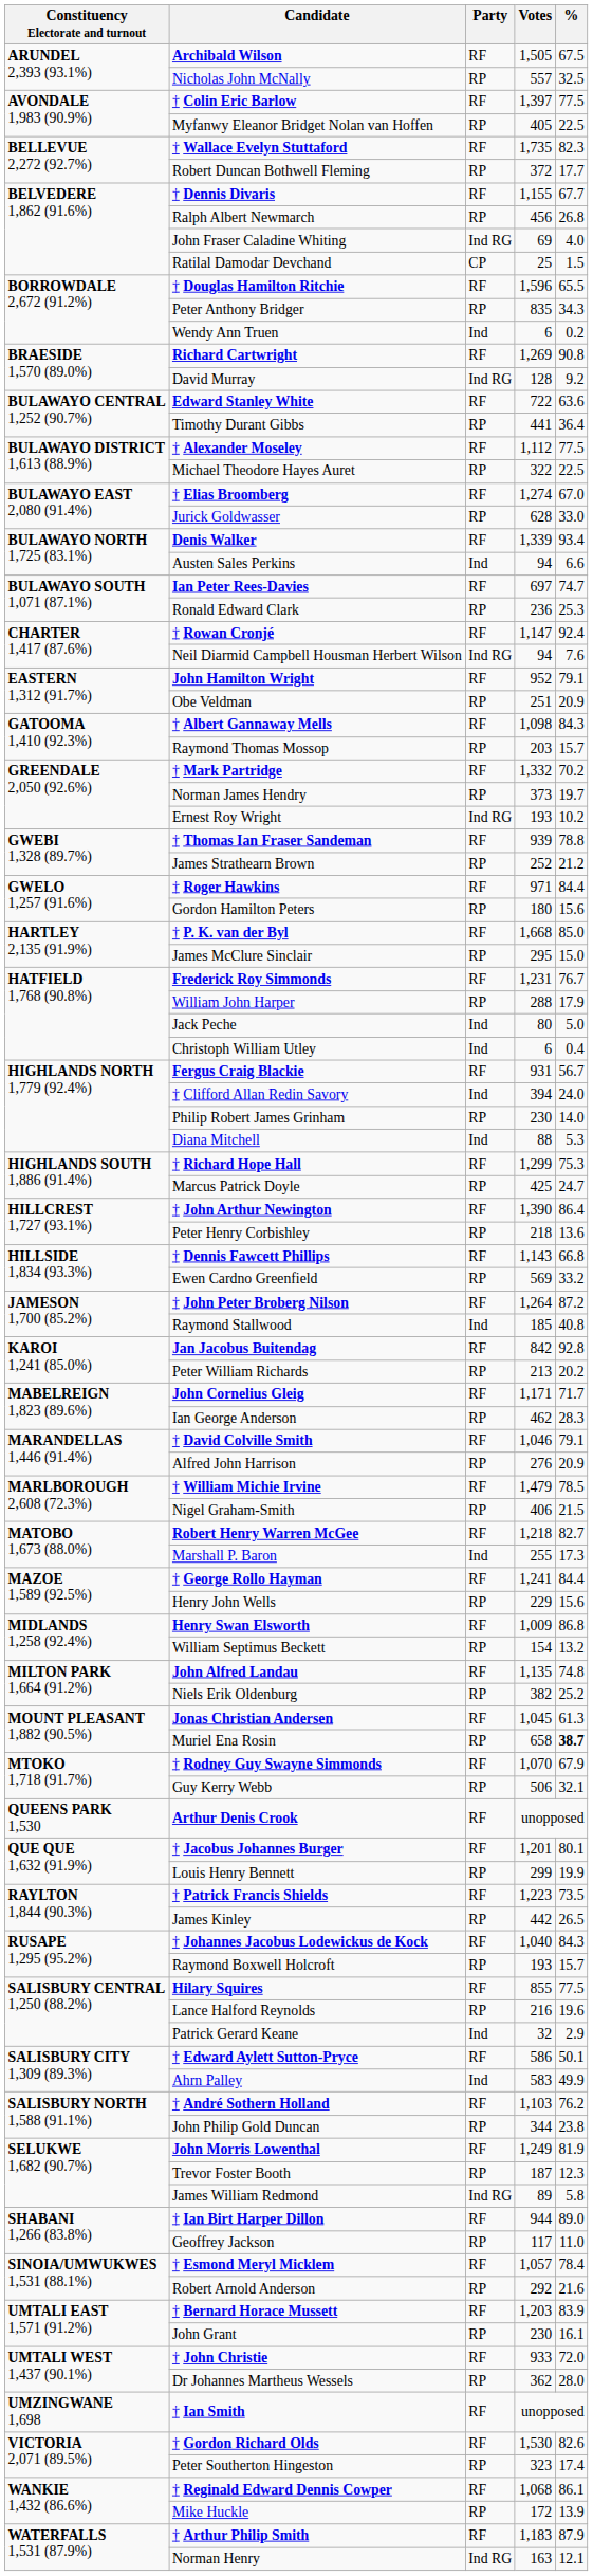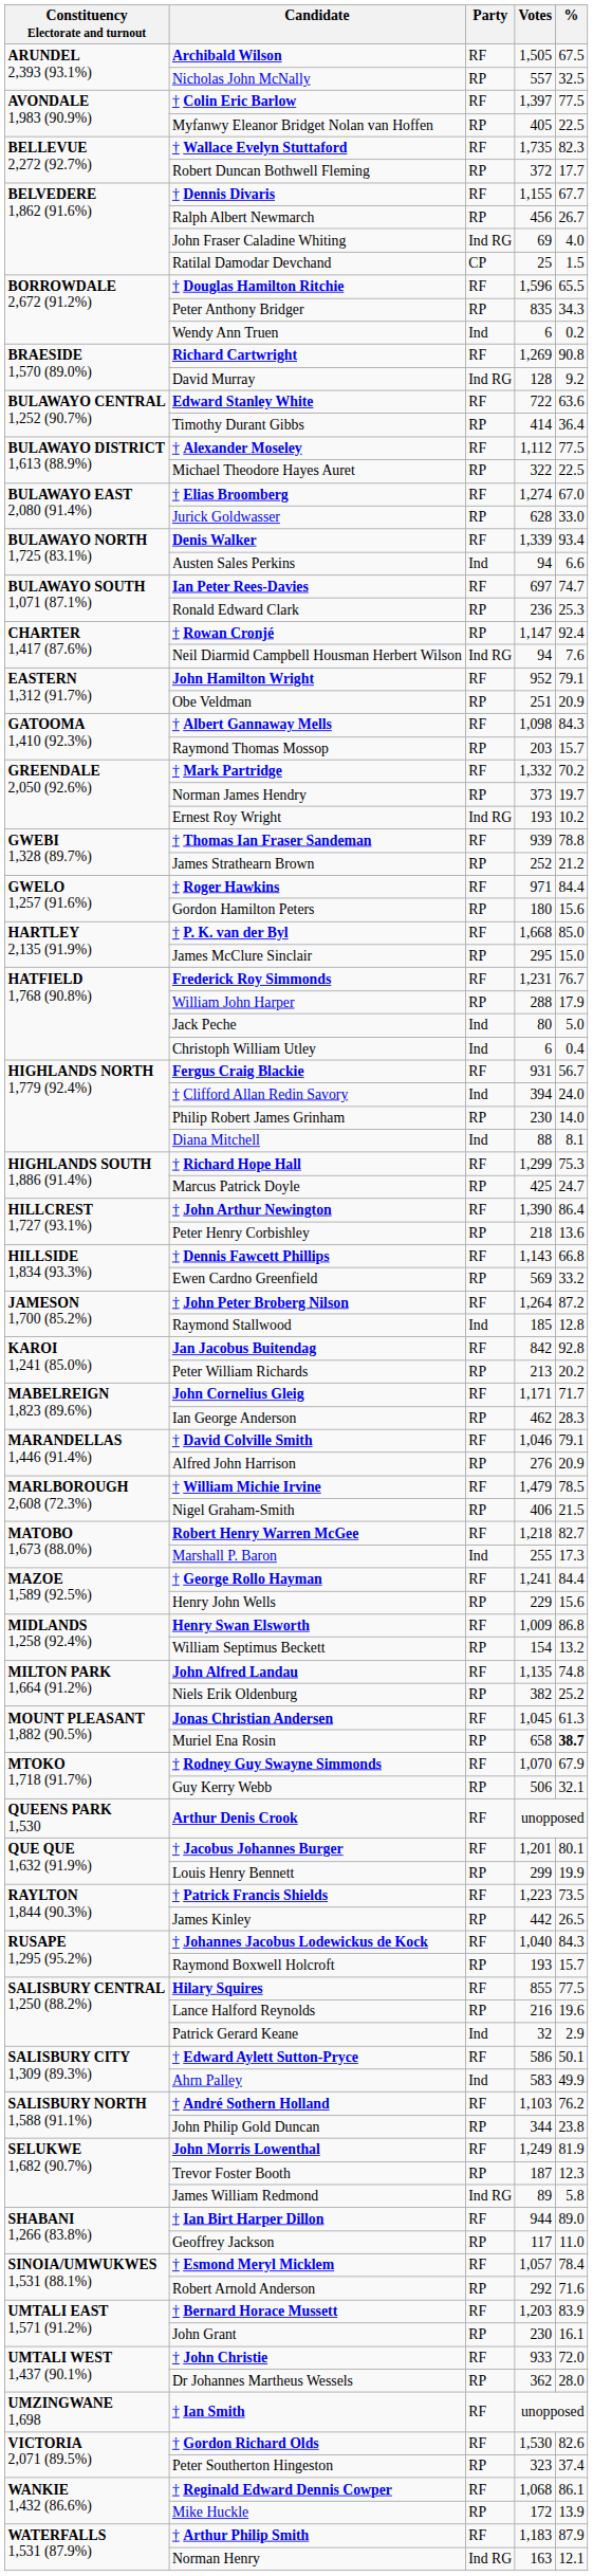 <table class="wikitable">
 <tr>
 <th align="left">Constituency<br><small>Electorate and turnout</small></th>
 <th align="center" valign="top">Candidate</th>
 <th align="center" valign="top">Party</th>
 <th align="center" valign="top">Votes</th>
 <th align="center" valign="top">%</th>
 </tr>
 <tr>
 <td valign="top" rowspan="2"><strong>ARUNDEL</strong><br>2,393 (93.1%)</td>
 <td align="left"><strong><a href='#'>Archibald Wilson</a></strong></td>
 <td align="left">RF</td>
 <td align="right">1,505</td>
 <td align="right">67.5</td>
 </tr>
 <tr>
 <td align="left"><a href='#'>Nicholas John McNally</a></td>
 <td align="left">RP</td>
 <td align="right">557</td>
 <td align="right">32.5</td>
 </tr>
 <tr>
 <td valign="top" rowspan="2"><strong>AVONDALE</strong><br>1,983 (90.9%)</td>
 <td align="left"><a href='#'>†</a> <strong><a href='#'>Colin Eric Barlow</a></strong></td>
 <td align="left">RF</td>
 <td align="right">1,397</td>
 <td align="right">77.5</td>
 </tr>
 <tr>
 <td align="left">Myfanwy Eleanor Bridget Nolan van Hoffen</td>
 <td align="left">RP</td>
 <td align="right">405</td>
 <td align="right">22.5</td>
 </tr>
 <tr>
 <td valign="top" rowspan="2"><strong>BELLEVUE</strong><br>2,272 (92.7%)</td>
 <td align="left"><a href='#'>†</a> <strong><a href='#'>Wallace Evelyn Stuttaford</a></strong></td>
 <td align="left">RF</td>
 <td align="right">1,735</td>
 <td align="right">82.3</td>
 </tr>
 <tr>
 <td align="left">Robert Duncan Bothwell Fleming</td>
 <td align="left">RP</td>
 <td align="right">372</td>
 <td align="right">17.7</td>
 </tr>
 <tr>
 <td valign="top" rowspan="4"><strong>BELVEDERE</strong><br>1,862 (91.6%)</td>
 <td align="left"><a href='#'>†</a> <strong><a href='#'>Dennis Divaris</a></strong></td>
 <td align="left">RF</td>
 <td align="right">1,155</td>
 <td align="right">67.7</td>
 </tr>
 <tr>
 <td align="left">Ralph Albert Newmarch</td>
 <td align="left">RP</td>
 <td align="right">456</td>
-<td align="right">26.8</td>
+<td align="right">26.7</td>
 </tr>
 <tr>
 <td align="left">John Fraser Caladine Whiting</td>
 <td align="left">Ind RG</td>
 <td align="right">69</td>
 <td align="right">4.0</td>
 </tr>
 <tr>
 <td align="left">Ratilal Damodar Devchand</td>
 <td align="left">CP</td>
 <td align="right">25</td>
 <td align="right">1.5</td>
 </tr>
 <tr>
 <td valign="top" rowspan="3"><strong>BORROWDALE</strong><br>2,672 (91.2%)</td>
 <td align="left"><a href='#'>†</a> <strong><a href='#'>Douglas Hamilton Ritchie</a></strong></td>
 <td align="left">RF</td>
 <td align="right">1,596</td>
 <td align="right">65.5</td>
 </tr>
 <tr>
 <td align="left">Peter Anthony Bridger</td>
 <td align="left">RP</td>
 <td align="right">835</td>
 <td align="right">34.3</td>
 </tr>
 <tr>
 <td align="left">Wendy Ann Truen</td>
 <td align="left">Ind</td>
 <td align="right">6</td>
 <td align="right">0.2</td>
 </tr>
 <tr>
 <td valign="top" rowspan="2"><strong>BRAESIDE</strong><br>1,570 (89.0%)</td>
 <td align="left"><strong><a href='#'>Richard Cartwright</a></strong></td>
 <td align="left">RF</td>
 <td align="right">1,269</td>
 <td align="right">90.8</td>
 </tr>
 <tr>
 <td align="left">David Murray</td>
 <td align="left">Ind RG</td>
 <td align="right">128</td>
 <td align="right">9.2</td>
 </tr>
 <tr>
 <td valign="top" rowspan="2"><strong>BULAWAYO CENTRAL</strong><br>1,252 (90.7%)</td>
 <td align="left"><strong><a href='#'>Edward Stanley White</a></strong></td>
 <td align="left">RF</td>
 <td align="right">722</td>
 <td align="right">63.6</td>
 </tr>
 <tr>
 <td align="left">Timothy Durant Gibbs</td>
 <td align="left">RP</td>
-<td align="right">441</td>
+<td align="right">414</td>
 <td align="right">36.4</td>
 </tr>
 <tr>
 <td valign="top" rowspan="2"><strong>BULAWAYO DISTRICT</strong><br>1,613 (88.9%)</td>
 <td align="left"><a href='#'>†</a> <strong><a href='#'>Alexander Moseley</a></strong></td>
 <td align="left">RF</td>
 <td align="right">1,112</td>
 <td align="right">77.5</td>
 </tr>
 <tr>
 <td align="left">Michael Theodore Hayes Auret</td>
 <td align="left">RP</td>
 <td align="right">322</td>
 <td align="right">22.5</td>
 </tr>
 <tr>
 <td valign="top" rowspan="2"><strong>BULAWAYO EAST</strong><br>2,080 (91.4%)</td>
 <td align="left"><a href='#'>†</a> <strong><a href='#'>Elias Broomberg</a></strong></td>
 <td align="left">RF</td>
 <td align="right">1,274</td>
 <td align="right">67.0</td>
 </tr>
 <tr>
 <td align="left"><a href='#'>Jurick Goldwasser</a></td>
 <td align="left">RP</td>
 <td align="right">628</td>
 <td align="right">33.0</td>
 </tr>
 <tr>
 <td valign="top" rowspan="2"><strong>BULAWAYO NORTH</strong><br>1,725 (83.1%)</td>
 <td align="left"><strong><a href='#'>Denis Walker</a></strong></td>
 <td align="left">RF</td>
 <td align="right">1,339</td>
 <td align="right">93.4</td>
 </tr>
 <tr>
 <td align="left">Austen Sales Perkins</td>
 <td align="left">Ind</td>
 <td align="right">94</td>
 <td align="right">6.6</td>
 </tr>
 <tr>
 <td valign="top" rowspan="2"><strong>BULAWAYO SOUTH</strong><br>1,071 (87.1%)</td>
 <td align="left"><strong><a href='#'>Ian Peter Rees-Davies</a></strong></td>
 <td align="left">RF</td>
 <td align="right">697</td>
 <td align="right">74.7</td>
 </tr>
 <tr>
 <td align="left">Ronald Edward Clark</td>
 <td align="left">RP</td>
 <td align="right">236</td>
 <td align="right">25.3</td>
 </tr>
 <tr>
 <td valign="top" rowspan="2"><strong>CHARTER</strong><br>1,417 (87.6%)</td>
 <td align="left"><a href='#'>†</a> <strong><a href='#'>Rowan Cronjé</a></strong></td>
-<td align="left">RF</td>
+<td align="left">RP</td>
 <td align="right">1,147</td>
 <td align="right">92.4</td>
 </tr>
 <tr>
 <td align="left">Neil Diarmid Campbell Housman Herbert Wilson</td>
 <td align="left">Ind RG</td>
 <td align="right">94</td>
 <td align="right">7.6</td>
 </tr>
 <tr>
 <td valign="top" rowspan="2"><strong>EASTERN</strong><br>1,312 (91.7%)</td>
 <td align="left"><strong><a href='#'>John Hamilton Wright</a></strong></td>
 <td align="left">RF</td>
 <td align="right">952</td>
 <td align="right">79.1</td>
 </tr>
 <tr>
 <td align="left">Obe Veldman</td>
 <td align="left">RP</td>
 <td align="right">251</td>
 <td align="right">20.9</td>
 </tr>
 <tr>
 <td valign="top" rowspan="2"><strong>GATOOMA</strong><br>1,410 (92.3%)</td>
 <td align="left"><a href='#'>†</a> <strong><a href='#'>Albert Gannaway Mells</a></strong></td>
 <td align="left">RF</td>
 <td align="right">1,098</td>
 <td align="right">84.3</td>
 </tr>
 <tr>
 <td align="left">Raymond Thomas Mossop</td>
 <td align="left">RP</td>
 <td align="right">203</td>
 <td align="right">15.7</td>
 </tr>
 <tr>
 <td valign="top" rowspan="3"><strong>GREENDALE</strong><br>2,050 (92.6%)</td>
 <td align="left"><a href='#'>†</a> <strong><a href='#'>Mark Partridge</a></strong></td>
 <td align="left">RF</td>
 <td align="right">1,332</td>
 <td align="right">70.2</td>
 </tr>
 <tr>
 <td align="left">Norman James Hendry</td>
 <td align="left">RP</td>
 <td align="right">373</td>
 <td align="right">19.7</td>
 </tr>
 <tr>
 <td align="left">Ernest Roy Wright</td>
 <td align="left">Ind RG</td>
 <td align="right">193</td>
 <td align="right">10.2</td>
 </tr>
 <tr>
 <td valign="top" rowspan="2"><strong>GWEBI</strong><br>1,328 (89.7%)</td>
 <td align="left"><a href='#'>†</a> <strong><a href='#'>Thomas Ian Fraser Sandeman</a></strong></td>
 <td align="left">RF</td>
 <td align="right">939</td>
 <td align="right">78.8</td>
 </tr>
 <tr>
 <td align="left">James Strathearn Brown</td>
 <td align="left">RP</td>
 <td align="right">252</td>
 <td align="right">21.2</td>
 </tr>
 <tr>
 <td valign="top" rowspan="2"><strong>GWELO</strong><br>1,257 (91.6%)</td>
 <td align="left"><a href='#'>†</a> <strong><a href='#'>Roger Hawkins</a></strong></td>
 <td align="left">RF</td>
 <td align="right">971</td>
 <td align="right">84.4</td>
 </tr>
 <tr>
 <td align="left">Gordon Hamilton Peters</td>
 <td align="left">RP</td>
 <td align="right">180</td>
 <td align="right">15.6</td>
 </tr>
 <tr>
 <td valign="top" rowspan="2"><strong>HARTLEY</strong><br>2,135 (91.9%)</td>
 <td align="left"><a href='#'>†</a> <strong><a href='#'>P. K. van der Byl</a></strong></td>
 <td align="left">RF</td>
 <td align="right">1,668</td>
 <td align="right">85.0</td>
 </tr>
 <tr>
 <td align="left">James McClure Sinclair</td>
 <td align="left">RP</td>
 <td align="right">295</td>
 <td align="right">15.0</td>
 </tr>
 <tr>
 <td valign="top" rowspan="4"><strong>HATFIELD</strong><br>1,768 (90.8%)</td>
 <td align="left"><strong><a href='#'>Frederick Roy Simmonds</a></strong></td>
 <td align="left">RF</td>
 <td align="right">1,231</td>
 <td align="right">76.7</td>
 </tr>
 <tr>
 <td align="left"><a href='#'>William John Harper</a></td>
 <td align="left">RP</td>
 <td align="right">288</td>
 <td align="right">17.9</td>
 </tr>
 <tr>
 <td align="left">Jack Peche</td>
 <td align="left">Ind</td>
 <td align="right">80</td>
 <td align="right">5.0</td>
 </tr>
 <tr>
 <td align="left">Christoph William Utley</td>
 <td align="left">Ind</td>
 <td align="right">6</td>
 <td align="right">0.4</td>
 </tr>
 <tr>
 <td valign="top" rowspan="4"><strong>HIGHLANDS NORTH</strong><br>1,779 (92.4%)</td>
 <td align="left"><strong><a href='#'>Fergus Craig Blackie</a></strong></td>
 <td align="left">RF</td>
 <td align="right">931</td>
 <td align="right">56.7</td>
 </tr>
 <tr>
 <td align="left"><a href='#'>†</a> <a href='#'>Clifford Allan Redin Savory</a></td>
 <td align="left">Ind</td>
 <td align="right">394</td>
 <td align="right">24.0</td>
 </tr>
 <tr>
 <td align="left">Philip Robert James Grinham</td>
 <td align="left">RP</td>
 <td align="right">230</td>
 <td align="right">14.0</td>
 </tr>
 <tr>
 <td align="left"><a href='#'>Diana Mitchell</a></td>
 <td align="left">Ind</td>
 <td align="right">88</td>
-<td align="right">5.3</td>
+<td align="right">8.1</td>
 </tr>
 <tr>
 <td valign="top" rowspan="2"><strong>HIGHLANDS SOUTH</strong><br>1,886 (91.4%)</td>
 <td align="left"><a href='#'>†</a> <strong><a href='#'>Richard Hope Hall</a></strong></td>
 <td align="left">RF</td>
 <td align="right">1,299</td>
 <td align="right">75.3</td>
 </tr>
 <tr>
 <td align="left">Marcus Patrick Doyle</td>
 <td align="left">RP</td>
 <td align="right">425</td>
 <td align="right">24.7</td>
 </tr>
 <tr>
 <td valign="top" rowspan="2"><strong>HILLCREST</strong><br>1,727 (93.1%)</td>
 <td align="left"><a href='#'>†</a> <strong><a href='#'>John Arthur Newington</a></strong></td>
 <td align="left">RF</td>
 <td align="right">1,390</td>
 <td align="right">86.4</td>
 </tr>
 <tr>
 <td align="left">Peter Henry Corbishley</td>
 <td align="left">RP</td>
 <td align="right">218</td>
 <td align="right">13.6</td>
 </tr>
 <tr>
 <td valign="top" rowspan="2"><strong>HILLSIDE</strong><br>1,834 (93.3%)</td>
 <td align="left"><a href='#'>†</a> <strong><a href='#'>Dennis Fawcett Phillips</a></strong></td>
 <td align="left">RF</td>
 <td align="right">1,143</td>
 <td align="right">66.8</td>
 </tr>
 <tr>
 <td align="left">Ewen Cardno Greenfield</td>
 <td align="left">RP</td>
 <td align="right">569</td>
 <td align="right">33.2</td>
 </tr>
 <tr>
 <td valign="top" rowspan="2"><strong>JAMESON</strong><br>1,700 (85.2%)</td>
 <td align="left"><a href='#'>†</a> <strong><a href='#'>John Peter Broberg Nilson</a></strong></td>
 <td align="left">RF</td>
 <td align="right">1,264</td>
 <td align="right">87.2</td>
 </tr>
 <tr>
 <td align="left">Raymond Stallwood</td>
 <td align="left">Ind</td>
 <td align="right">185</td>
-<td align="right">40.8</td>
+<td align="right">12.8</td>
 </tr>
 <tr>
 <td valign="top" rowspan="2"><strong>KAROI</strong><br>1,241 (85.0%)</td>
 <td align="left"><strong><a href='#'>Jan Jacobus Buitendag</a></strong></td>
 <td align="left">RF</td>
 <td align="right">842</td>
 <td align="right">92.8</td>
 </tr>
 <tr>
 <td align="left">Peter William Richards</td>
 <td align="left">RP</td>
 <td align="right">213</td>
 <td align="right">20.2</td>
 </tr>
 <tr>
 <td valign="top" rowspan="2"><strong>MABELREIGN</strong><br>1,823 (89.6%)</td>
 <td align="left"><strong><a href='#'>John Cornelius Gleig</a></strong></td>
 <td align="left">RF</td>
 <td align="right">1,171</td>
 <td align="right">71.7</td>
 </tr>
 <tr>
 <td align="left">Ian George Anderson</td>
 <td align="left">RP</td>
 <td align="right">462</td>
 <td align="right">28.3</td>
 </tr>
 <tr>
 <td valign="top" rowspan="2"><strong>MARANDELLAS</strong><br>1,446 (91.4%)</td>
 <td align="left"><a href='#'>†</a> <strong><a href='#'>David Colville Smith</a></strong></td>
 <td align="left">RF</td>
 <td align="right">1,046</td>
 <td align="right">79.1</td>
 </tr>
 <tr>
 <td align="left">Alfred John Harrison</td>
 <td align="left">RP</td>
 <td align="right">276</td>
 <td align="right">20.9</td>
 </tr>
 <tr>
 <td valign="top" rowspan="2"><strong>MARLBOROUGH</strong><br>2,608 (72.3%)</td>
 <td align="left"><a href='#'>†</a> <strong><a href='#'>William Michie Irvine</a></strong></td>
 <td align="left">RF</td>
 <td align="right">1,479</td>
 <td align="right">78.5</td>
 </tr>
 <tr>
 <td align="left">Nigel Graham-Smith</td>
 <td align="left">RP</td>
 <td align="right">406</td>
 <td align="right">21.5</td>
 </tr>
 <tr>
 <td valign="top" rowspan="2"><strong>MATOBO</strong><br>1,673 (88.0%)</td>
 <td align="left"><strong><a href='#'>Robert Henry Warren McGee</a></strong></td>
 <td align="left">RF</td>
 <td align="right">1,218</td>
 <td align="right">82.7</td>
 </tr>
 <tr>
 <td align="left"><a href='#'>Marshall P. Baron</a></td>
 <td align="left">Ind</td>
 <td align="right">255</td>
 <td align="right">17.3</td>
 </tr>
 <tr>
 <td valign="top" rowspan="2"><strong>MAZOE</strong><br>1,589 (92.5%)</td>
 <td align="left"><a href='#'>†</a> <strong><a href='#'>George Rollo Hayman</a></strong></td>
 <td align="left">RF</td>
 <td align="right">1,241</td>
 <td align="right">84.4</td>
 </tr>
 <tr>
 <td align="left">Henry John Wells</td>
 <td align="left">RP</td>
 <td align="right">229</td>
 <td align="right">15.6</td>
 </tr>
 <tr>
 <td valign="top" rowspan="2"><strong>MIDLANDS</strong><br>1,258 (92.4%)</td>
 <td align="left"><strong><a href='#'>Henry Swan Elsworth</a></strong></td>
 <td align="left">RF</td>
 <td align="right">1,009</td>
 <td align="right">86.8</td>
 </tr>
 <tr>
 <td align="left">William Septimus Beckett</td>
 <td align="left">RP</td>
 <td align="right">154</td>
 <td align="right">13.2</td>
 </tr>
 <tr>
 <td valign="top" rowspan="2"><strong>MILTON PARK</strong><br>1,664 (91.2%)</td>
 <td align="left"><strong><a href='#'>John Alfred Landau</a></strong></td>
 <td align="left">RF</td>
 <td align="right">1,135</td>
 <td align="right">74.8</td>
 </tr>
 <tr>
 <td align="left">Niels Erik Oldenburg</td>
 <td align="left">RP</td>
 <td align="right">382</td>
 <td align="right">25.2</td>
 </tr>
 <tr>
 <td valign="top" rowspan="2"><strong>MOUNT PLEASANT</strong><br>1,882 (90.5%)</td>
 <td align="left"><strong><a href='#'>Jonas Christian Andersen</a></strong></td>
 <td align="left">RF</td>
 <td align="right">1,045</td>
 <td align="right">61.3</td>
 </tr>
 <tr>
 <td align="left">Muriel Ena Rosin</td>
 <td align="left">RP</td>
 <td align="right">658</td>
 <td align="right"><strong>38.7</strong></td>
 </tr>
 <tr>
 <td valign="top" rowspan="2"><strong>MTOKO</strong><br>1,718 (91.7%)</td>
 <td align="left"><a href='#'>†</a> <strong><a href='#'>Rodney Guy Swayne Simmonds</a></strong></td>
 <td align="left">RF</td>
 <td align="right">1,070</td>
 <td align="right">67.9</td>
 </tr>
 <tr>
 <td align="left">Guy Kerry Webb</td>
 <td align="left">RP</td>
 <td align="right">506</td>
 <td align="right">32.1</td>
 </tr>
 <tr>
 <td valign="top"><strong>QUEENS PARK</strong><br>1,530</td>
 <td align="left"><strong><a href='#'>Arthur Denis Crook</a></strong></td>
 <td align="left">RF</td>
 <td align="right" colspan=2>unopposed</td>
 </tr>
 <tr>
 <td valign="top" rowspan="2"><strong>QUE QUE</strong><br>1,632 (91.9%)</td>
 <td align="left"><a href='#'>†</a> <strong><a href='#'>Jacobus Johannes Burger</a></strong></td>
 <td align="left">RF</td>
 <td align="right">1,201</td>
 <td align="right">80.1</td>
 </tr>
 <tr>
 <td align="left">Louis Henry Bennett</td>
 <td align="left">RP</td>
 <td align="right">299</td>
 <td align="right">19.9</td>
 </tr>
 <tr>
 <td valign="top" rowspan="2"><strong>RAYLTON</strong><br>1,844 (90.3%)</td>
 <td align="left"><a href='#'>†</a> <strong><a href='#'>Patrick Francis Shields</a></strong></td>
 <td align="left">RF</td>
 <td align="right">1,223</td>
 <td align="right">73.5</td>
 </tr>
 <tr>
 <td align="left">James Kinley</td>
 <td align="left">RP</td>
 <td align="right">442</td>
 <td align="right">26.5</td>
 </tr>
 <tr>
 <td valign="top" rowspan="2"><strong>RUSAPE</strong><br>1,295 (95.2%)</td>
 <td align="left"><a href='#'>†</a> <strong><a href='#'>Johannes Jacobus Lodewickus de Kock</a></strong></td>
 <td align="left">RF</td>
 <td align="right">1,040</td>
 <td align="right">84.3</td>
 </tr>
 <tr>
 <td align="left">Raymond Boxwell Holcroft</td>
 <td align="left">RP</td>
 <td align="right">193</td>
 <td align="right">15.7</td>
 </tr>
 <tr>
 <td valign="top" rowspan="3"><strong>SALISBURY CENTRAL</strong><br>1,250 (88.2%)</td>
 <td align="left"><strong><a href='#'>Hilary Squires</a></strong></td>
 <td align="left">RF</td>
 <td align="right">855</td>
 <td align="right">77.5</td>
 </tr>
 <tr>
 <td align="left">Lance Halford Reynolds</td>
 <td align="left">RP</td>
 <td align="right">216</td>
 <td align="right">19.6</td>
 </tr>
 <tr>
 <td align="left">Patrick Gerard Keane</td>
 <td align="left">Ind</td>
 <td align="right">32</td>
 <td align="right">2.9</td>
 </tr>
 <tr>
 <td valign="top" rowspan="2"><strong>SALISBURY CITY</strong><br>1,309 (89.3%)</td>
 <td align="left"><a href='#'>†</a> <strong><a href='#'>Edward Aylett Sutton-Pryce</a></strong></td>
 <td align="left">RF</td>
 <td align="right">586</td>
 <td align="right">50.1</td>
 </tr>
 <tr>
 <td align="left"><a href='#'>Ahrn Palley</a></td>
 <td align="left">Ind</td>
 <td align="right">583</td>
 <td align="right">49.9</td>
 </tr>
 <tr>
 <td valign="top" rowspan="2"><strong>SALISBURY NORTH</strong><br>1,588 (91.1%)</td>
 <td align="left"><a href='#'>†</a> <strong><a href='#'>André Sothern Holland</a></strong></td>
 <td align="left">RF</td>
 <td align="right">1,103</td>
 <td align="right">76.2</td>
 </tr>
 <tr>
 <td align="left">John Philip Gold Duncan</td>
 <td align="left">RP</td>
 <td align="right">344</td>
 <td align="right">23.8</td>
 </tr>
 <tr>
 <td valign="top" rowspan="3"><strong>SELUKWE</strong><br>1,682 (90.7%)</td>
 <td align="left"><strong><a href='#'>John Morris Lowenthal</a></strong></td>
 <td align="left">RF</td>
 <td align="right">1,249</td>
 <td align="right">81.9</td>
 </tr>
 <tr>
 <td align="left">Trevor Foster Booth</td>
 <td align="left">RP</td>
 <td align="right">187</td>
 <td align="right">12.3</td>
 </tr>
 <tr>
 <td align="left">James William Redmond</td>
 <td align="left">Ind RG</td>
 <td align="right">89</td>
 <td align="right">5.8</td>
 </tr>
 <tr>
 <td valign="top" rowspan="2"><strong>SHABANI</strong><br>1,266 (83.8%)</td>
 <td align="left"><a href='#'>†</a> <strong><a href='#'>Ian Birt Harper Dillon</a></strong></td>
 <td align="left">RF</td>
 <td align="right">944</td>
 <td align="right">89.0</td>
 </tr>
 <tr>
 <td align="left">Geoffrey Jackson</td>
 <td align="left">RP</td>
 <td align="right">117</td>
 <td align="right">11.0</td>
 </tr>
 <tr>
 <td valign="top" rowspan="2"><strong>SINOIA/UMWUKWES</strong><br>1,531 (88.1%)</td>
 <td align="left"><a href='#'>†</a> <strong><a href='#'>Esmond Meryl Micklem</a></strong></td>
 <td align="left">RF</td>
 <td align="right">1,057</td>
 <td align="right">78.4</td>
 </tr>
 <tr>
 <td align="left">Robert Arnold Anderson</td>
 <td align="left">RP</td>
 <td align="right">292</td>
-<td align="right">21.6</td>
+<td align="right">71.6</td>
 </tr>
 <tr>
 <td valign="top" rowspan="2"><strong>UMTALI EAST</strong><br>1,571 (91.2%)</td>
 <td align="left"><a href='#'>†</a> <strong><a href='#'>Bernard Horace Mussett</a></strong></td>
 <td align="left">RF</td>
 <td align="right">1,203</td>
 <td align="right">83.9</td>
 </tr>
 <tr>
 <td align="left">John Grant</td>
 <td align="left">RP</td>
 <td align="right">230</td>
 <td align="right">16.1</td>
 </tr>
 <tr>
 <td valign="top" rowspan="2"><strong>UMTALI WEST</strong><br>1,437 (90.1%)</td>
 <td align="left"><a href='#'>†</a> <strong><a href='#'>John Christie</a></strong></td>
 <td align="left">RF</td>
 <td align="right">933</td>
 <td align="right">72.0</td>
 </tr>
 <tr>
 <td align="left">Dr Johannes Martheus Wessels</td>
 <td align="left">RP</td>
 <td align="right">362</td>
 <td align="right">28.0</td>
 </tr>
 <tr>
 <td valign="top"><strong>UMZINGWANE</strong><br>1,698</td>
 <td align="left"><a href='#'>†</a> <strong><a href='#'>Ian Smith</a></strong></td>
 <td align="left">RF</td>
 <td align="right" colspan=2>unopposed</td>
 </tr>
 <tr>
 <td valign="top" rowspan="2"><strong>VICTORIA</strong><br>2,071 (89.5%)</td>
 <td align="left"><a href='#'>†</a> <strong><a href='#'>Gordon Richard Olds</a></strong></td>
 <td align="left">RF</td>
 <td align="right">1,530</td>
 <td align="right">82.6</td>
 </tr>
 <tr>
 <td align="left">Peter Southerton Hingeston</td>
 <td align="left">RP</td>
 <td align="right">323</td>
-<td align="right">17.4</td>
+<td align="right">37.4</td>
 </tr>
 <tr>
 <td valign="top" rowspan="2"><strong>WANKIE</strong><br>1,432 (86.6%)</td>
 <td align="left"><a href='#'>†</a> <strong><a href='#'>Reginald Edward Dennis Cowper</a></strong></td>
 <td align="left">RF</td>
 <td align="right">1,068</td>
 <td align="right">86.1</td>
 </tr>
 <tr>
 <td align="left"><a href='#'>Mike Huckle</a></td>
 <td align="left">RP</td>
 <td align="right">172</td>
 <td align="right">13.9</td>
 </tr>
 <tr>
 <td valign="top" rowspan="2"><strong>WATERFALLS</strong><br>1,531 (87.9%)</td>
 <td align="left"><a href='#'>†</a> <strong><a href='#'>Arthur Philip Smith</a></strong></td>
 <td align="left">RF</td>
 <td align="right">1,183</td>
 <td align="right">87.9</td>
 </tr>
 <tr>
 <td align="left">Norman Henry</td>
 <td align="left">Ind RG</td>
 <td align="right">163</td>
 <td align="right">12.1</td>
 </tr>
 </table>
